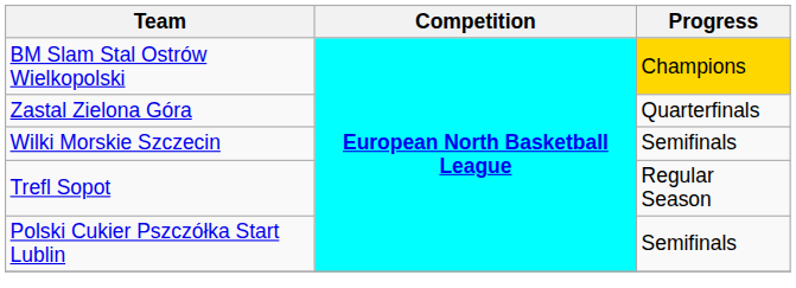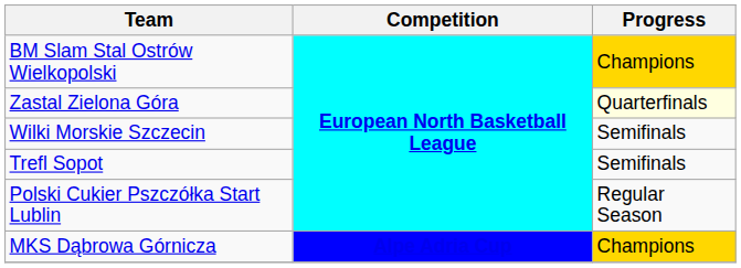 <table class="wikitable sortable">
 <tr>
 <th>Team</th>
 <th>Competition</th>
 <th>Progress</th>
 </tr>
 <tr>
 <td><a href='#'>BM Slam Stal Ostrów Wielkopolski</a></td>
 <td rowspan="5" style="background-color:cyan;color:white;text-align:center"><strong><a href='#'><span>European North Basketball League</span></a></strong></td>
 <td style="background:gold">Champions</td>
 </tr>
 <tr>
 <td><a href='#'>Zastal Zielona Góra</a></td>
-<td>Quarterfinals</td>
+<td style="background: lightyellow;">Quarterfinals</td>
 </tr>
 <tr>
 <td><a href='#'>Wilki Morskie Szczecin</a></td>
 <td>Semifinals</td>
 </tr>
 <tr>
 <td><a href='#'>Trefl Sopot</a></td>
+<td>Semifinals</td>
+</tr>
+<tr>
+<td><a href='#'>Polski Cukier Pszczółka Start Lublin</a></td>
 <td>Regular Season</td>
 </tr>
 <tr>
-<td><a href='#'>Polski Cukier Pszczółka Start Lublin</a></td>
-<td>Semifinals</td>
+<td><a href='#'>MKS Dąbrowa Górnicza</a></td>
+<td rowspan="1" style="background-color:blue;color:white;text-align:center"><strong><a href='#'><span>Alpe Adria Cup</span></a></strong></td>
+<td style="background:gold">Champions</td>
 </tr>
 <tr>
 </tr>
 </table>
